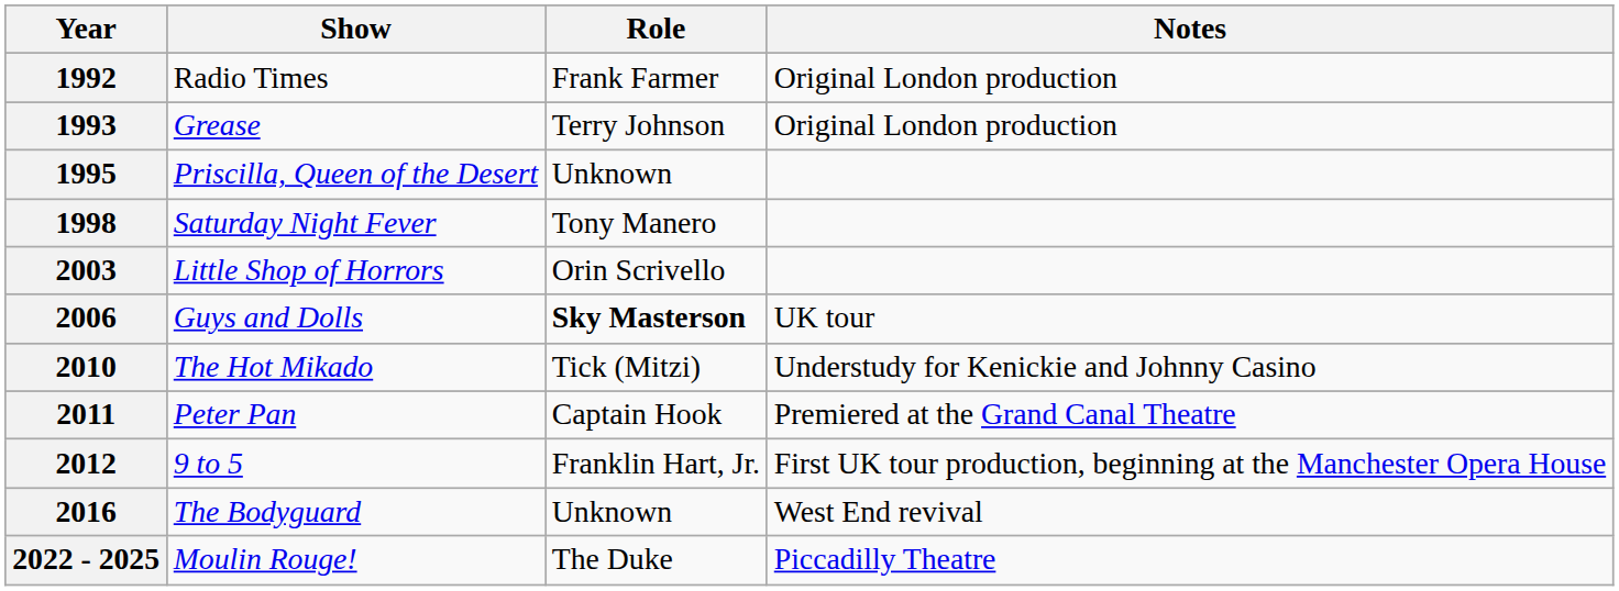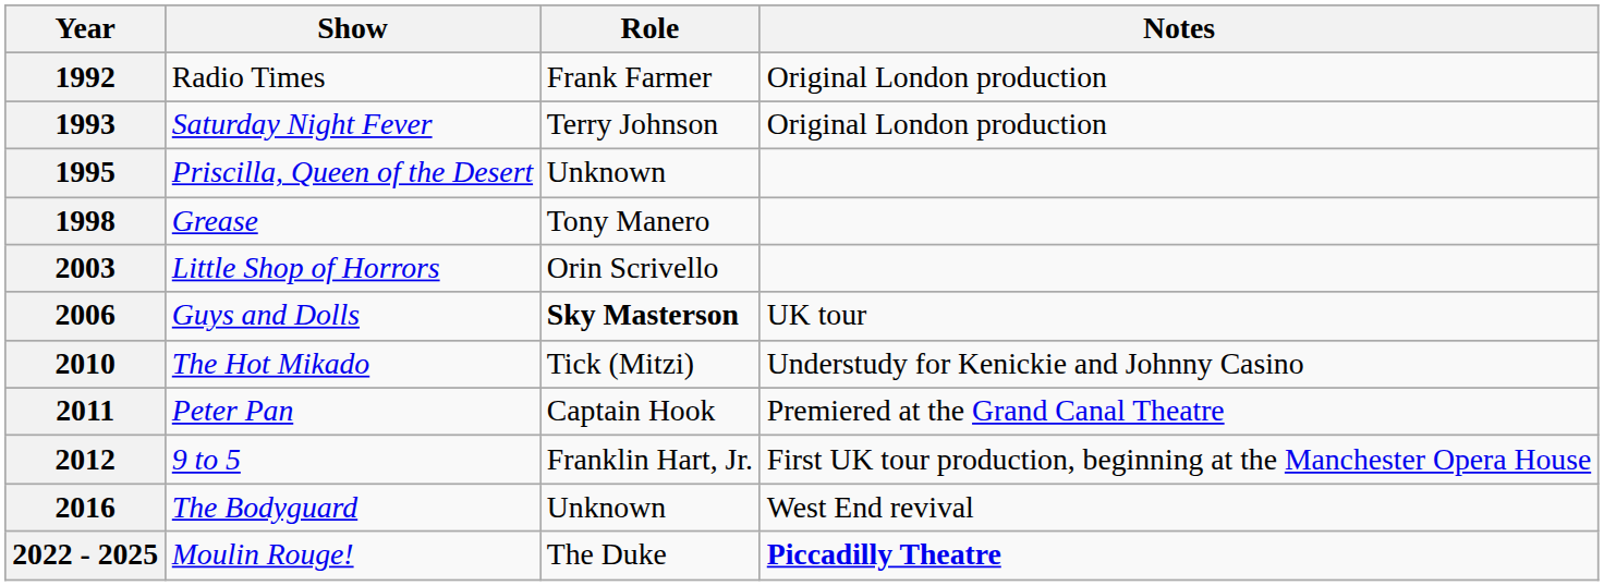 <table class="wikitable sortable plainrowheaders">
 <tr>
 <th scope="col">Year</th>
 <th scope="col">Show</th>
 <th scope="col">Role</th>
 <th scope="col" class="unsortable">Notes</th>
 </tr>
 <tr>
 <th scope="row">1992</th>
 <td>Radio Times</td>
 <td>Frank Farmer</td>
 <td>Original London production</td>
 </tr>
 <tr>
 <th scope="row">1993</th>
-<td><em><a href='#'>Grease</a></em></td>
+<td><em><a href='#'>Saturday Night Fever</a></em></td>
 <td>Terry Johnson</td>
 <td>Original London production</td>
 </tr>
 <tr>
 <th>1995</th>
 <td><em><a href='#'>Priscilla, Queen of the Desert</a></em></td>
 <td>Unknown</td>
 <td></td>
 </tr>
 <tr>
 <th scope="row">1998</th>
-<td><em><a href='#'>Saturday Night Fever</a></em></td>
+<td><em><a href='#'>Grease</a></em></td>
 <td>Tony Manero</td>
 <td></td>
 </tr>
 <tr>
 <th scope="row">2003</th>
 <td><em><a href='#'>Little Shop of Horrors</a></em></td>
 <td>Orin Scrivello</td>
 <td></td>
 </tr>
 <tr>
 <th>2006</th>
 <td><em><a href='#'>Guys and Dolls</a></em></td>
 <td><strong>Sky Masterson</strong></td>
 <td>UK tour</td>
 </tr>
 <tr>
 <th>2010</th>
 <td><em><a href='#'>The Hot Mikado</a></em></td>
 <td>Tick (Mitzi)</td>
 <td>Understudy for Kenickie and Johnny Casino</td>
 </tr>
 <tr>
 <th>2011</th>
 <td><em><a href='#'>Peter Pan</a></em></td>
 <td>Captain Hook</td>
 <td>Premiered at the <a href='#'>Grand Canal Theatre</a></td>
 </tr>
 <tr>
 <th>2012</th>
 <td><em><a href='#'>9 to 5</a></em></td>
 <td>Franklin Hart, Jr.</td>
 <td>First UK tour production, beginning at the <a href='#'>Manchester Opera House</a></td>
 </tr>
 <tr>
 <th>2016</th>
 <td><em><a href='#'>The Bodyguard</a></em></td>
 <td>Unknown</td>
 <td>West End revival</td>
 </tr>
 <tr>
 <th>2022 - 2025</th>
 <td><em><a href='#'>Moulin Rouge!</a></em></td>
 <td>The Duke</td>
-<td><a href='#'>Piccadilly Theatre</a></td>
+<td><strong><a href='#'>Piccadilly Theatre</a></strong></td>
 </tr>
 </table>
